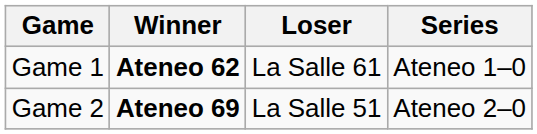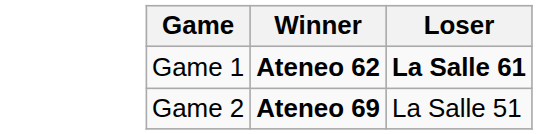 <table class=wikitable align=right>
 <tr>
 <th>Game</th>
 <th>Winner</th>
 <th>Loser</th>
-<th>Series</th>
 </tr>
 <tr>
 <td>Game 1</td>
 <td><strong>Ateneo 62</strong></td>
-<td>La Salle 61</td>
-<td>Ateneo 1–0</td>
+<td><strong>La Salle 61</strong></td>
 </tr>
 <tr>
 <td>Game 2</td>
 <td><strong>Ateneo 69</strong></td>
 <td>La Salle 51</td>
-<td>Ateneo 2–0</td>
 </tr>
 </table>
